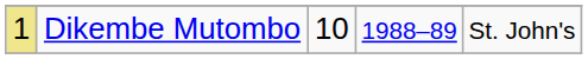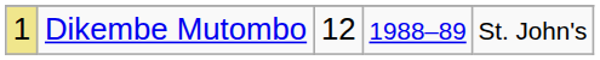 <table class="wikitable">
 <tr>
 </tr>
 <tr>
 <td style="background: khaki;">1</td>
 <td><a href='#'>Dikembe Mutombo</a></td>
-<td>10</td>
+<td>12</td>
 <td style="font-size:80%;"><a href='#'>1988–89</a></td>
 <td style="font-size:80%;">St. John's</td>
 </tr>
 </table>
